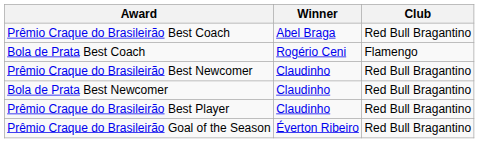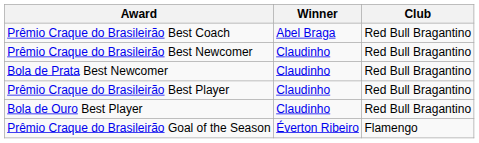 <table class="wikitable">
 <tr>
 <th>Award</th>
 <th>Winner</th>
 <th>Club</th>
 </tr>
 <tr>
 <td><a href='#'>Prêmio Craque do Brasileirão</a> Best Coach</td>
 <td> <a href='#'>Abel Braga</a></td>
 <td>Red Bull Bragantino</td>
-</tr>
-<tr>
-<td><a href='#'>Bola de Prata</a> Best Coach</td>
-<td> <a href='#'>Rogério Ceni</a></td>
-<td>Flamengo</td>
 </tr>
 <tr>
 <td><a href='#'>Prêmio Craque do Brasileirão</a> Best Newcomer</td>
 <td> <a href='#'>Claudinho</a></td>
 <td>Red Bull Bragantino</td>
 </tr>
 <tr>
 <td><a href='#'>Bola de Prata</a> Best Newcomer</td>
 <td> <a href='#'>Claudinho</a></td>
 <td>Red Bull Bragantino</td>
 </tr>
 <tr>
 <td><a href='#'>Prêmio Craque do Brasileirão</a> Best Player</td>
 <td> <a href='#'>Claudinho</a></td>
 <td>Red Bull Bragantino</td>
 </tr>
 <tr>
+<td><a href='#'>Bola de Ouro</a> Best Player</td>
+<td> <a href='#'>Claudinho</a></td>
+<td>Red Bull Bragantino</td>
+</tr>
+<tr>
 <td><a href='#'>Prêmio Craque do Brasileirão</a> Goal of the Season</td>
 <td> <a href='#'>Éverton Ribeiro</a></td>
-<td>Red Bull Bragantino</td>
+<td>Flamengo</td>
 </tr>
 </table>
